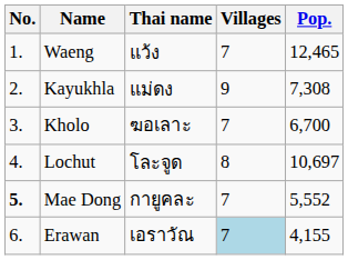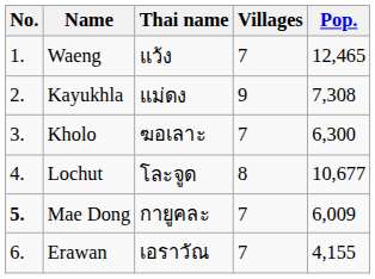 <table class="wikitable">
 <tr>
 <th>No.</th>
 <th>Name</th>
 <th>Thai name</th>
 <th>Villages</th>
 <th><a href='#'>Pop.</a></th>
 </tr>
 <tr>
 <td>1.</td>
 <td>Waeng</td>
 <td>แว้ง</td>
 <td>7</td>
 <td>12,465</td>
 </tr>
 <tr>
 <td>2.</td>
 <td>Kayukhla</td>
 <td>แม่ดง</td>
 <td>9</td>
 <td>7,308</td>
 </tr>
 <tr>
 <td>3.</td>
 <td>Kholo</td>
 <td>ฆอเลาะ</td>
 <td>7</td>
-<td>6,700</td>
+<td>6,300</td>
 </tr>
 <tr>
 <td>4.</td>
 <td>Lochut</td>
 <td>โละจูด</td>
 <td>8</td>
-<td>10,697</td>
+<td>10,677</td>
 </tr>
 <tr>
 <td><strong>5.</strong></td>
 <td>Mae Dong</td>
 <td>กายูคละ</td>
 <td>7</td>
-<td>5,552</td>
+<td>6,009</td>
 </tr>
 <tr>
 <td>6.</td>
 <td>Erawan</td>
 <td>เอราวัณ</td>
-<td style="background: lightblue;">7</td>
+<td>7</td>
 <td>4,155</td>
 </tr>
 </table>
